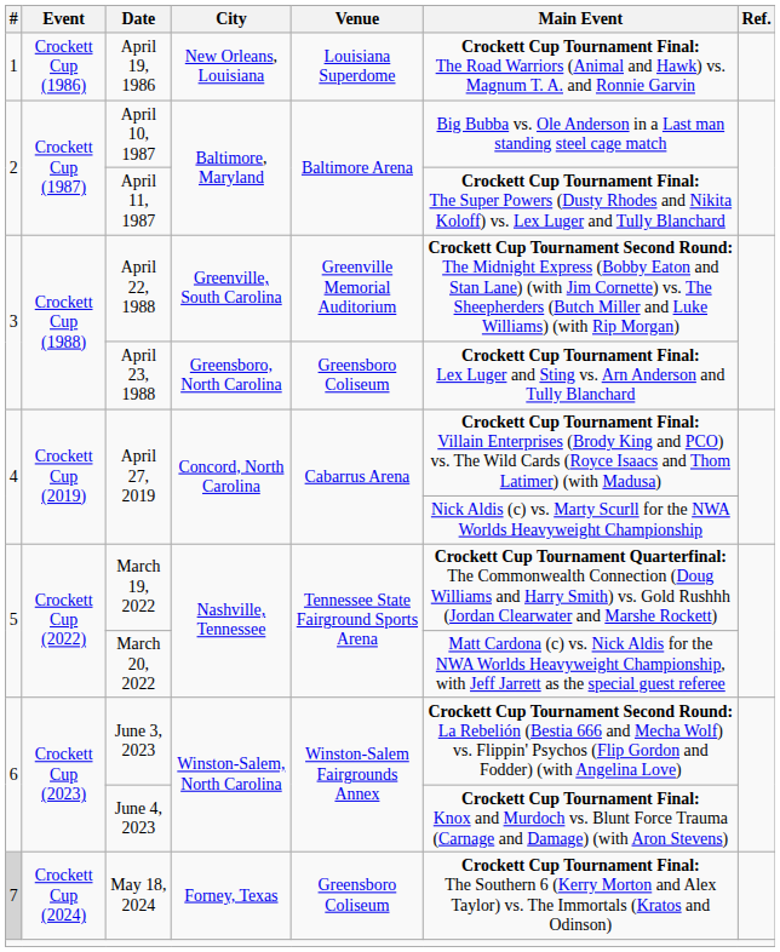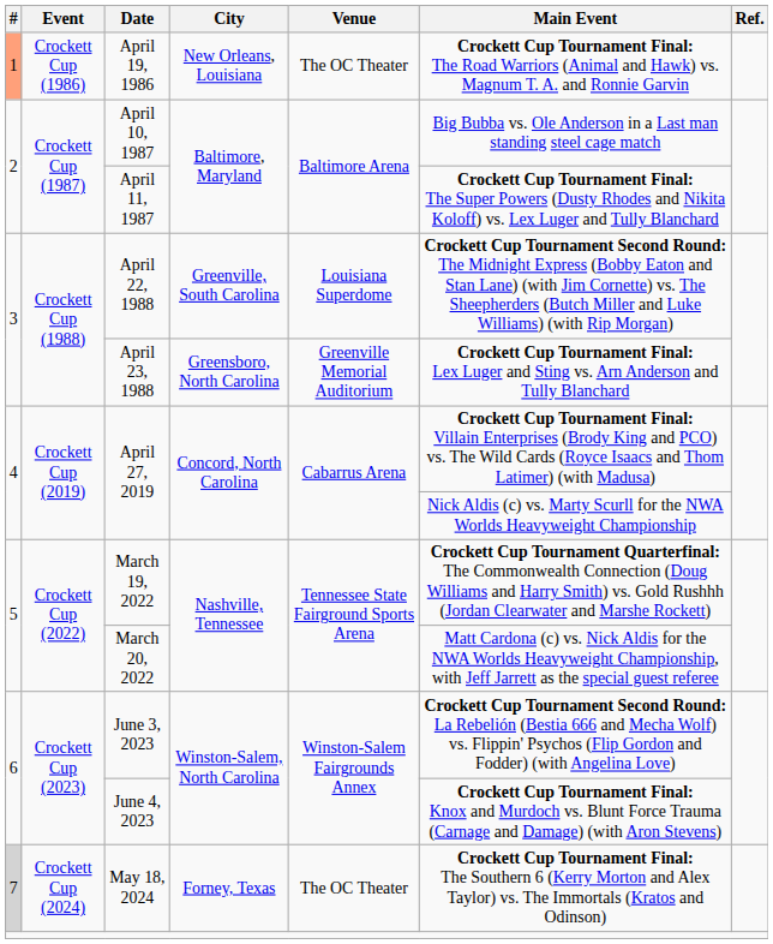 <table class="mw-datatable wikitable sortable succession-box" style="font-size:85%; text-align:center;" width="100%">
 <tr>
 <th>#</th>
 <th>Event</th>
 <th>Date</th>
 <th>City</th>
 <th>Venue</th>
 <th>Main Event</th>
 <th>Ref.</th>
 </tr>
 <tr>
-<td>1</td>
+<td style="background: lightsalmon;">1</td>
 <td><a href='#'>Crockett Cup (1986)</a></td>
 <td>April 19, 1986</td>
 <td><a href='#'>New Orleans</a>, <a href='#'>Louisiana</a></td>
-<td><a href='#'>Louisiana Superdome</a></td>
+<td>The OC Theater</td>
 <td><strong>Crockett Cup Tournament Final:</strong><br><a href='#'>The Road Warriors</a> (<a href='#'>Animal</a> and <a href='#'>Hawk</a>) vs. <a href='#'>Magnum T. A.</a> and <a href='#'>Ronnie Garvin</a></td>
 <td></td>
 </tr>
 <tr>
 <td rowspan="2">2</td>
 <td rowspan="2"><a href='#'>Crockett Cup (1987)</a></td>
 <td>April 10, 1987</td>
 <td rowspan="2"><a href='#'>Baltimore</a>, <a href='#'>Maryland</a></td>
 <td rowspan="2"><a href='#'>Baltimore Arena</a></td>
 <td><a href='#'>Big Bubba</a> vs. <a href='#'>Ole Anderson</a> in a <a href='#'>Last man standing</a> <a href='#'>steel cage match</a></td>
 <td rowspan="2"></td>
 </tr>
 <tr>
 <td>April 11, 1987</td>
 <td><strong>Crockett Cup Tournament Final:</strong><br><a href='#'>The Super Powers</a> (<a href='#'>Dusty Rhodes</a> and <a href='#'>Nikita Koloff</a>) vs. <a href='#'>Lex Luger</a> and <a href='#'>Tully Blanchard</a></td>
 </tr>
 <tr>
 <td rowspan="2">3</td>
 <td rowspan="2"><a href='#'>Crockett Cup (1988)</a></td>
 <td>April 22, 1988</td>
 <td><a href='#'>Greenville, South Carolina</a></td>
-<td><a href='#'>Greenville Memorial Auditorium</a></td>
+<td><a href='#'>Louisiana Superdome</a></td>
 <td><strong>Crockett Cup Tournament Second Round:</strong><br><a href='#'>The Midnight Express</a> (<a href='#'>Bobby Eaton</a> and <a href='#'>Stan Lane</a>) (with <a href='#'>Jim Cornette</a>) vs. <a href='#'>The Sheepherders</a> (<a href='#'>Butch Miller</a> and <a href='#'>Luke Williams</a>) (with <a href='#'>Rip Morgan</a>)</td>
 <td rowspan="2"></td>
 </tr>
 <tr>
 <td>April 23, 1988</td>
 <td><a href='#'>Greensboro, North Carolina</a></td>
-<td><a href='#'>Greensboro Coliseum</a></td>
+<td><a href='#'>Greenville Memorial Auditorium</a></td>
 <td><strong>Crockett Cup Tournament Final:</strong><br><a href='#'>Lex Luger</a> and <a href='#'>Sting</a> vs. <a href='#'>Arn Anderson</a> and <a href='#'>Tully Blanchard</a></td>
 </tr>
 <tr>
 <td rowspan="2">4</td>
 <td rowspan="2"><a href='#'>Crockett Cup (2019)</a></td>
 <td rowspan="2">April 27, 2019</td>
 <td rowspan="2"><a href='#'>Concord, North Carolina</a></td>
 <td rowspan="2"><a href='#'>Cabarrus Arena</a></td>
 <td><strong>Crockett Cup Tournament Final:</strong><br><a href='#'>Villain Enterprises</a> (<a href='#'>Brody King</a> and <a href='#'>PCO</a>) vs. The Wild Cards (<a href='#'>Royce Isaacs</a> and <a href='#'>Thom Latimer</a>) (with <a href='#'>Madusa</a>)</td>
 <td rowspan="2"></td>
 </tr>
 <tr>
 <td><a href='#'>Nick Aldis</a> (c) vs. <a href='#'>Marty Scurll</a> for the <a href='#'>NWA Worlds Heavyweight Championship</a></td>
 </tr>
 <tr>
 <td rowspan="2">5</td>
 <td rowspan="2"><a href='#'>Crockett Cup (2022)</a></td>
 <td>March 19, 2022</td>
 <td rowspan="2"><a href='#'>Nashville, Tennessee</a></td>
 <td rowspan="2"><a href='#'>Tennessee State Fairground Sports Arena</a></td>
 <td><strong>Crockett Cup Tournament Quarterfinal:</strong><br>The Commonwealth Connection (<a href='#'>Doug Williams</a> and <a href='#'>Harry Smith</a>) vs. Gold Rushhh (<a href='#'>Jordan Clearwater</a> and <a href='#'>Marshe Rockett</a>)</td>
 <td rowspan="2"></td>
 </tr>
 <tr>
 <td>March 20, 2022</td>
 <td><a href='#'>Matt Cardona</a> (c) vs. <a href='#'>Nick Aldis</a> for the <a href='#'>NWA Worlds Heavyweight Championship</a>, with <a href='#'>Jeff Jarrett</a> as the <a href='#'>special guest referee</a></td>
 </tr>
 <tr>
 <td rowspan="2">6</td>
 <td rowspan="2"><a href='#'>Crockett Cup (2023)</a></td>
 <td>June 3, 2023</td>
 <td rowspan="2"><a href='#'>Winston-Salem, North Carolina</a></td>
 <td rowspan="2"><a href='#'>Winston-Salem Fairgrounds Annex</a></td>
 <td><strong>Crockett Cup Tournament Second Round:</strong><br><a href='#'>La Rebelión</a> (<a href='#'>Bestia 666</a> and <a href='#'>Mecha Wolf</a>) vs. Flippin' Psychos (<a href='#'>Flip Gordon</a> and Fodder) (with <a href='#'>Angelina Love</a>)</td>
 <td rowspan="2"></td>
 </tr>
 <tr>
 <td>June 4, 2023</td>
 <td><strong>Crockett Cup Tournament Final:</strong><br><a href='#'>Knox</a> and <a href='#'>Murdoch</a> vs. Blunt Force Trauma (<a href='#'>Carnage</a> and <a href='#'>Damage</a>) (with <a href='#'>Aron Stevens</a>)</td>
 </tr>
 <tr>
 <td style="background: lightgrey;">7</td>
 <td><a href='#'>Crockett Cup (2024)</a></td>
 <td>May 18, 2024</td>
 <td><a href='#'>Forney, Texas</a></td>
-<td><a href='#'>Greensboro Coliseum</a></td>
+<td>The OC Theater</td>
 <td><strong>Crockett Cup Tournament Final:</strong><br>The Southern 6 (<a href='#'>Kerry Morton</a> and Alex Taylor) vs. The Immortals (<a href='#'>Kratos</a> and Odinson)</td>
 <td></td>
 </tr>
 <tr>
 <td colspan="11"></td>
 </tr>
 <tr>
 </tr>
 </table>
